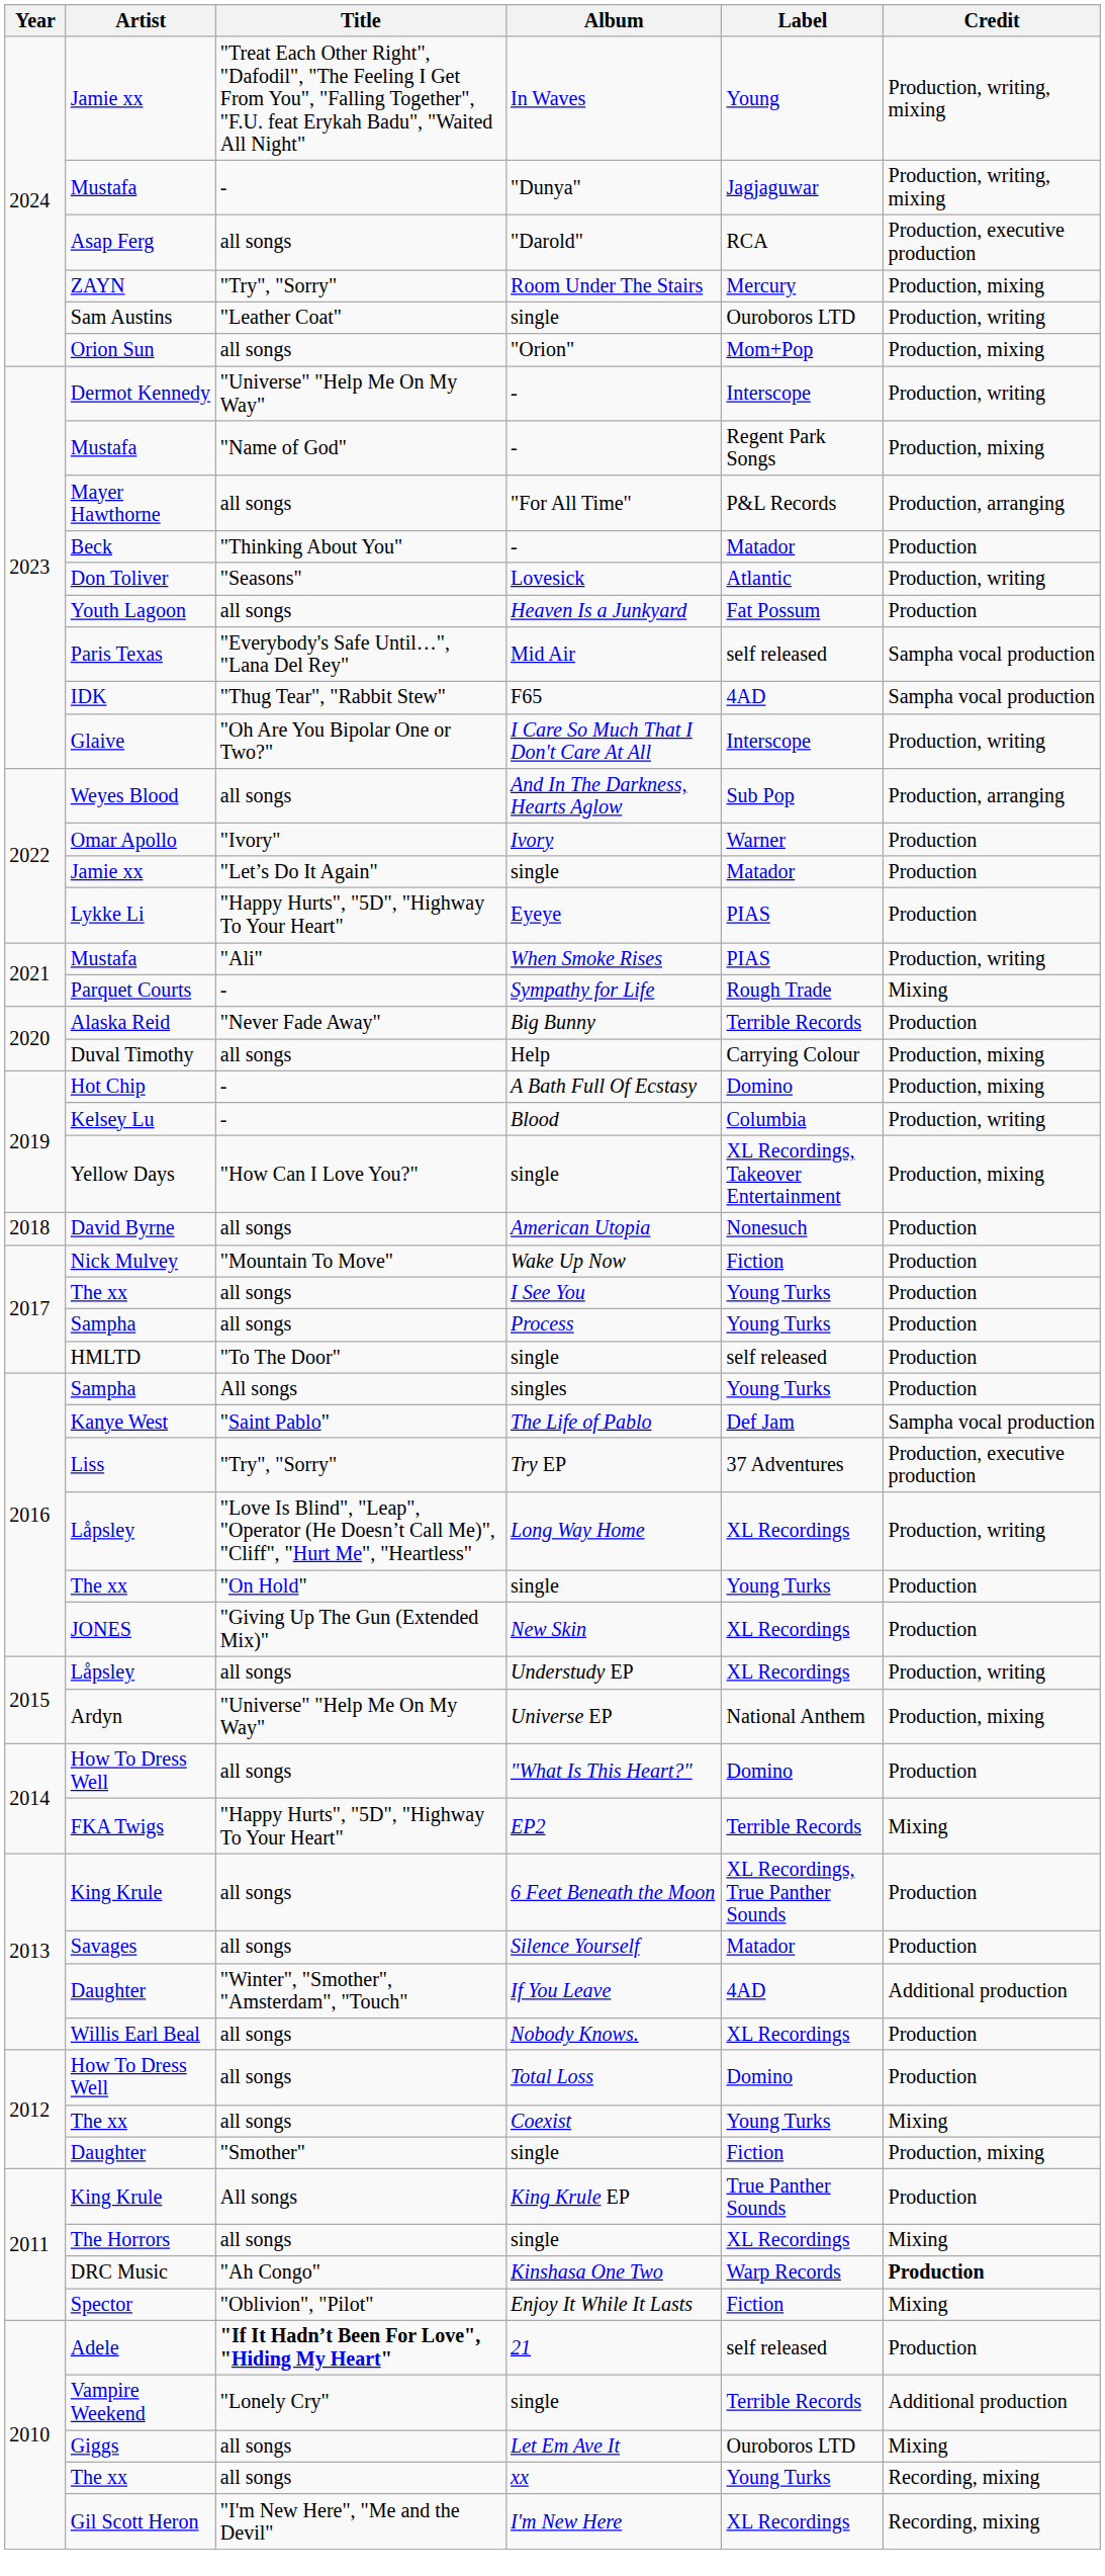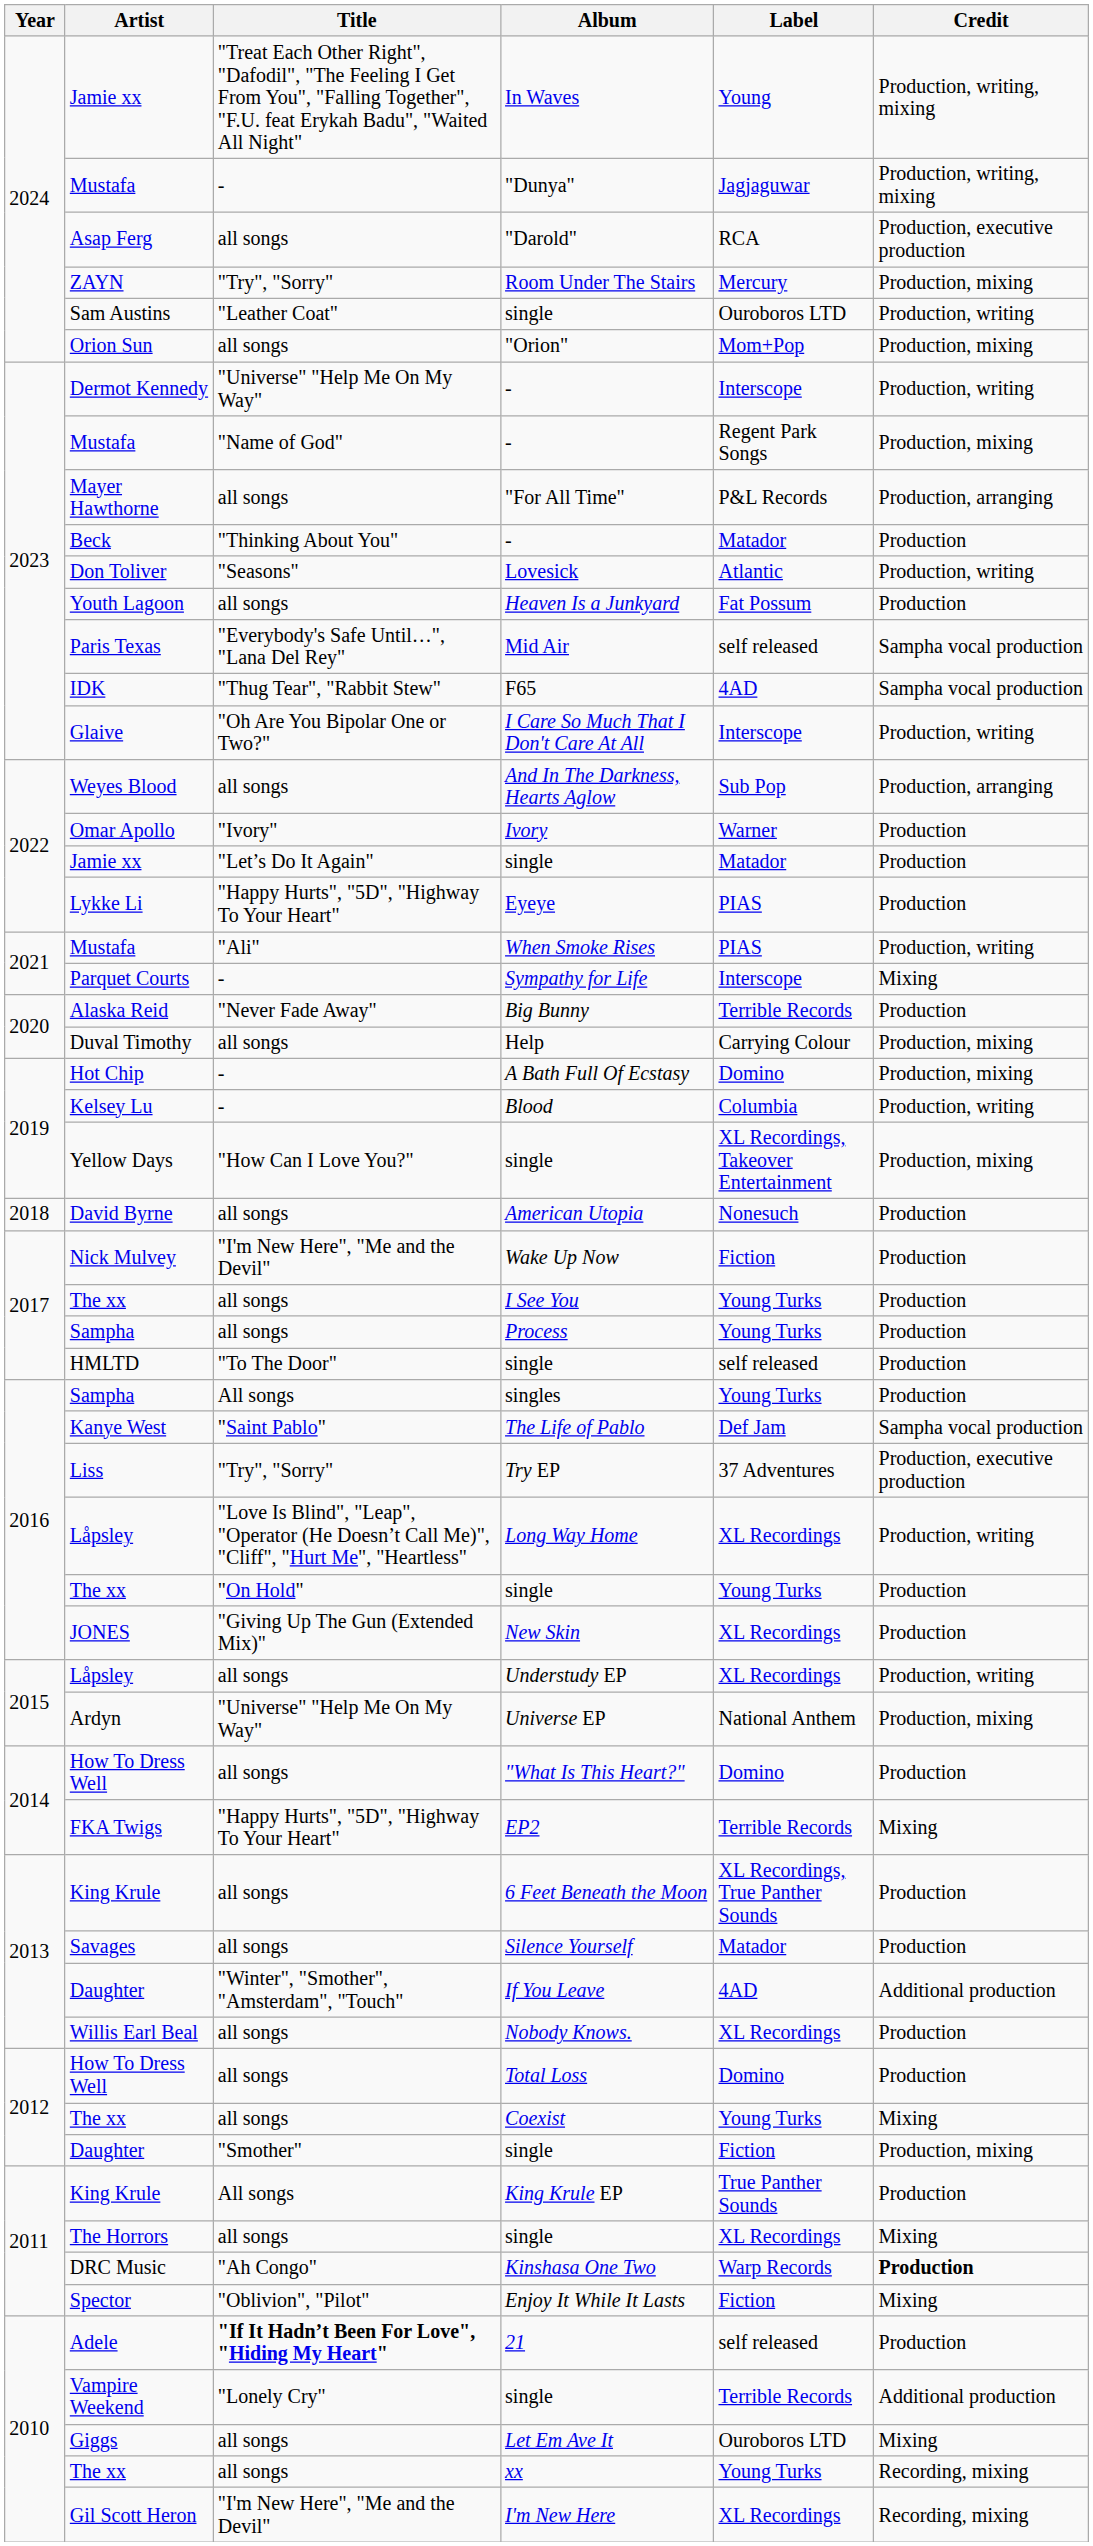 <table class="wikitable">
 <tr>
 <th width="50">Year</th>
 <th width="150">Artist</th>
 <th width="350">Title</th>
 <th width="250">Album</th>
 <th width="150">Label</th>
 <th width="250">Credit</th>
 </tr>
 <tr>
 <td rowspan="6">2024</td>
 <td><a href='#'>Jamie xx</a></td>
 <td>"Treat Each Other Right", "Dafodil", "The Feeling I Get From You", "Falling Together", "F.U. feat Erykah Badu", "Waited All Night"</td>
 <td><a href='#'>In Waves</a></td>
 <td><a href='#'>Young</a></td>
 <td>Production, writing, mixing</td>
 </tr>
 <tr>
 <td><a href='#'>Mustafa</a></td>
 <td>-</td>
 <td>"Dunya"</td>
 <td><a href='#'>Jagjaguwar</a></td>
 <td>Production, writing, mixing</td>
 </tr>
 <tr>
 <td><a href='#'>Asap Ferg</a></td>
 <td>all songs</td>
 <td>"Darold"</td>
 <td>RCA</td>
 <td>Production, executive production</td>
 </tr>
 <tr>
 <td><a href='#'>ZAYN</a></td>
 <td>"Try", "Sorry"</td>
 <td><a href='#'>Room Under The Stairs</a></td>
 <td><a href='#'>Mercury</a></td>
 <td>Production, mixing</td>
 </tr>
 <tr>
 <td>Sam Austins</td>
 <td>"Leather Coat"</td>
 <td>single</td>
 <td>Ouroboros LTD</td>
 <td>Production, writing</td>
 </tr>
 <tr>
 <td><a href='#'>Orion Sun</a></td>
 <td>all songs</td>
 <td>"Orion"</td>
 <td><a href='#'>Mom+Pop</a></td>
 <td>Production, mixing</td>
 </tr>
 <tr>
 <td rowspan="9">2023</td>
 <td><a href='#'>Dermot Kennedy</a></td>
 <td>"Universe" "Help Me On My Way"</td>
 <td>-</td>
 <td><a href='#'>Interscope</a></td>
 <td>Production, writing</td>
 </tr>
 <tr>
 <td><a href='#'>Mustafa</a></td>
 <td>"Name of God"</td>
 <td>-</td>
 <td>Regent Park Songs</td>
 <td>Production, mixing</td>
 </tr>
 <tr>
 <td><a href='#'>Mayer Hawthorne</a></td>
 <td>all songs</td>
 <td>"For All Time"</td>
 <td>P&L Records</td>
 <td>Production, arranging</td>
 </tr>
 <tr>
 <td><a href='#'>Beck</a></td>
 <td>"Thinking About You"</td>
 <td>-</td>
 <td><a href='#'>Matador</a></td>
 <td>Production</td>
 </tr>
 <tr>
 <td><a href='#'>Don Toliver</a></td>
 <td>"Seasons"</td>
 <td><a href='#'>Lovesick</a></td>
 <td><a href='#'>Atlantic</a></td>
 <td>Production, writing</td>
 </tr>
 <tr>
 <td><a href='#'>Youth Lagoon</a></td>
 <td>all songs</td>
 <td><em><a href='#'>Heaven Is a Junkyard</a></em></td>
 <td><a href='#'>Fat Possum</a></td>
 <td>Production</td>
 </tr>
 <tr>
 <td><a href='#'>Paris Texas</a></td>
 <td>"Everybody's Safe Until…", "Lana Del Rey"</td>
 <td><a href='#'>Mid Air</a></td>
 <td>self released</td>
 <td>Sampha vocal production</td>
 </tr>
 <tr>
 <td><a href='#'>IDK</a></td>
 <td>"Thug Tear", "Rabbit Stew"</td>
 <td>F65</td>
 <td><a href='#'>4AD</a></td>
 <td>Sampha vocal production</td>
 </tr>
 <tr>
 <td><a href='#'>Glaive</a></td>
 <td>"Oh Are You Bipolar One or Two?"</td>
 <td><em><a href='#'>I Care So Much That I Don't Care At All</a></em></td>
 <td><a href='#'>Interscope</a></td>
 <td>Production, writing</td>
 </tr>
 <tr>
 <td rowspan="4">2022</td>
 <td><a href='#'>Weyes Blood</a></td>
 <td>all songs</td>
 <td><em><a href='#'>And In The Darkness, Hearts Aglow</a></em></td>
 <td><a href='#'>Sub Pop</a></td>
 <td>Production, arranging</td>
 </tr>
 <tr>
 <td><a href='#'>Omar Apollo</a></td>
 <td>"Ivory"</td>
 <td><em><a href='#'>Ivory</a></em></td>
 <td><a href='#'>Warner</a></td>
 <td>Production</td>
 </tr>
 <tr>
 <td><a href='#'>Jamie xx</a></td>
 <td>"Let’s Do It Again"</td>
 <td>single</td>
 <td><a href='#'>Matador</a></td>
 <td>Production</td>
 </tr>
 <tr>
 <td><a href='#'>Lykke Li</a></td>
 <td>"Happy Hurts", "5D", "Highway To Your Heart"</td>
 <td><a href='#'>Eyeye</a></td>
 <td><a href='#'>PIAS</a></td>
 <td>Production</td>
 </tr>
 <tr>
 <td rowspan="2">2021</td>
 <td><a href='#'>Mustafa</a></td>
 <td>"Ali"</td>
 <td><em><a href='#'>When Smoke Rises</a></em></td>
 <td><a href='#'>PIAS</a></td>
 <td>Production, writing</td>
 </tr>
 <tr>
 <td><a href='#'>Parquet Courts</a></td>
 <td>-</td>
 <td><em><a href='#'>Sympathy for Life</a></em></td>
-<td><a href='#'>Rough Trade</a></td>
+<td><a href='#'>Interscope</a></td>
 <td>Mixing</td>
 </tr>
 <tr>
 <td rowspan="2">2020</td>
 <td><a href='#'>Alaska Reid</a></td>
 <td>"Never Fade Away"</td>
 <td><em>Big Bunny</em></td>
 <td><a href='#'>Terrible Records</a></td>
 <td>Production</td>
 </tr>
 <tr>
 <td>Duval Timothy</td>
 <td>all songs</td>
 <td>Help</td>
 <td>Carrying Colour</td>
 <td>Production, mixing</td>
 </tr>
 <tr>
 <td rowspan="3">2019</td>
 <td><a href='#'>Hot Chip</a></td>
 <td>-</td>
 <td><em>A Bath Full Of Ecstasy</em></td>
 <td><a href='#'>Domino</a></td>
 <td>Production, mixing</td>
 </tr>
 <tr>
 <td><a href='#'>Kelsey Lu</a></td>
 <td>-</td>
 <td><em>Blood</em></td>
 <td><a href='#'>Columbia</a></td>
 <td>Production, writing</td>
 </tr>
 <tr>
 <td>Yellow Days</td>
 <td>"How Can I Love You?"</td>
 <td>single</td>
 <td><a href='#'>XL Recordings, Takeover Entertainment</a></td>
 <td>Production, mixing</td>
 </tr>
 <tr>
 <td rowspan="1">2018</td>
 <td><a href='#'>David Byrne</a></td>
 <td>all songs</td>
 <td><em><a href='#'>American Utopia</a></em></td>
 <td><a href='#'>Nonesuch</a></td>
 <td>Production</td>
 </tr>
 <tr>
 <td rowspan="4">2017</td>
 <td><a href='#'>Nick Mulvey</a></td>
-<td>"Mountain To Move"</td>
+<td>"I'm New Here", "Me and the Devil"</td>
 <td><em>Wake Up Now</em></td>
 <td><a href='#'>Fiction</a></td>
 <td>Production</td>
 </tr>
 <tr>
 <td><a href='#'>The xx</a></td>
 <td>all songs</td>
 <td><em><a href='#'>I See You</a></em></td>
 <td><a href='#'>Young Turks</a></td>
 <td>Production</td>
 </tr>
 <tr>
 <td><a href='#'>Sampha</a></td>
 <td>all songs</td>
 <td><em><a href='#'>Process</a></em></td>
 <td><a href='#'>Young Turks</a></td>
 <td>Production</td>
 </tr>
 <tr>
 <td>HMLTD</td>
 <td>"To The Door"</td>
 <td>single</td>
 <td>self released</td>
 <td>Production</td>
 </tr>
 <tr>
 <td rowspan="6">2016</td>
 <td><a href='#'>Sampha</a></td>
 <td>All songs</td>
 <td>singles</td>
 <td><a href='#'>Young Turks</a></td>
 <td>Production</td>
 </tr>
 <tr>
 <td><a href='#'>Kanye West</a></td>
 <td>"<a href='#'>Saint Pablo</a>"</td>
 <td><em><a href='#'>The Life of Pablo</a></em></td>
 <td><a href='#'>Def Jam</a></td>
 <td>Sampha vocal production</td>
 </tr>
 <tr>
 <td><a href='#'>Liss</a></td>
 <td>"Try", "Sorry"</td>
 <td><em>Try</em> EP</td>
 <td>37 Adventures</td>
 <td>Production, executive production</td>
 </tr>
 <tr>
 <td><a href='#'>Låpsley</a></td>
 <td>"Love Is Blind", "Leap", "Operator (He Doesn’t Call Me)", "Cliff", "<a href='#'>Hurt Me</a>", "Heartless"</td>
 <td><em><a href='#'>Long Way Home</a></em></td>
 <td><a href='#'>XL Recordings</a></td>
 <td>Production, writing</td>
 </tr>
 <tr>
 <td><a href='#'>The xx</a></td>
 <td>"<a href='#'>On Hold</a>"</td>
 <td>single</td>
 <td><a href='#'>Young Turks</a></td>
 <td>Production</td>
 </tr>
 <tr>
 <td><a href='#'>JONES</a></td>
 <td>"Giving Up The Gun (Extended Mix)"</td>
 <td><em><a href='#'>New Skin</a></em></td>
 <td><a href='#'>XL Recordings</a></td>
 <td>Production</td>
 </tr>
 <tr>
 <td rowspan="2">2015</td>
 <td><a href='#'>Låpsley</a></td>
 <td>all songs</td>
 <td><em>Understudy</em> EP</td>
 <td><a href='#'>XL Recordings</a></td>
 <td>Production, writing</td>
 </tr>
 <tr>
 <td>Ardyn</td>
 <td>"Universe" "Help Me On My Way"</td>
 <td><em>Universe</em> EP</td>
 <td>National Anthem</td>
 <td>Production, mixing</td>
 </tr>
 <tr>
 <td rowspan="2">2014</td>
 <td><a href='#'>How To Dress Well</a></td>
 <td>all songs</td>
 <td><em><a href='#'>"What Is This Heart?"</a></em></td>
 <td><a href='#'>Domino</a></td>
 <td>Production</td>
 </tr>
 <tr>
 <td><a href='#'>FKA Twigs</a></td>
 <td>"Happy Hurts", "5D", "Highway To Your Heart"</td>
 <td><em><a href='#'>EP2</a></em></td>
 <td><a href='#'>Terrible Records</a></td>
 <td>Mixing</td>
 </tr>
 <tr>
 <td rowspan="4">2013</td>
 <td><a href='#'>King Krule</a></td>
 <td>all songs</td>
 <td><em><a href='#'>6 Feet Beneath the Moon</a></em></td>
 <td><a href='#'>XL Recordings, True Panther Sounds</a></td>
 <td>Production</td>
 </tr>
 <tr>
 <td><a href='#'>Savages</a></td>
 <td>all songs</td>
 <td><em><a href='#'>Silence Yourself</a></em></td>
 <td><a href='#'>Matador</a></td>
 <td>Production</td>
 </tr>
 <tr>
 <td><a href='#'>Daughter</a></td>
 <td>"Winter", "Smother", "Amsterdam", "Touch"</td>
 <td><em><a href='#'>If You Leave</a></em></td>
 <td><a href='#'>4AD</a></td>
 <td>Additional production</td>
 </tr>
 <tr>
 <td><a href='#'>Willis Earl Beal</a></td>
 <td>all songs</td>
 <td><em><a href='#'>Nobody Knows.</a></em></td>
 <td><a href='#'>XL Recordings</a></td>
 <td>Production</td>
 </tr>
 <tr>
 <td rowspan="3">2012</td>
 <td><a href='#'>How To Dress Well</a></td>
 <td>all songs</td>
 <td><em><a href='#'>Total Loss</a></em></td>
 <td><a href='#'>Domino</a></td>
 <td>Production</td>
 </tr>
 <tr>
 <td><a href='#'>The xx</a></td>
 <td>all songs</td>
 <td><em><a href='#'>Coexist</a></em></td>
 <td><a href='#'>Young Turks</a></td>
 <td>Mixing</td>
 </tr>
 <tr>
 <td><a href='#'>Daughter</a></td>
 <td>"Smother"</td>
 <td>single</td>
 <td><a href='#'>Fiction</a></td>
 <td>Production, mixing</td>
 </tr>
 <tr>
 <td rowspan="4">2011</td>
 <td><a href='#'>King Krule</a></td>
 <td>All songs</td>
 <td><em><a href='#'>King Krule</a></em> EP</td>
 <td><a href='#'>True Panther Sounds</a></td>
 <td>Production</td>
 </tr>
 <tr>
 <td><a href='#'>The Horrors</a></td>
 <td>all songs</td>
 <td>single</td>
 <td><a href='#'>XL Recordings</a></td>
 <td>Mixing</td>
 </tr>
 <tr>
 <td>DRC Music</td>
 <td>"Ah Congo"</td>
 <td><em><a href='#'>Kinshasa One Two</a></em></td>
 <td><a href='#'>Warp Records</a></td>
 <td><strong>Production</strong></td>
 </tr>
 <tr>
 <td><a href='#'>Spector</a></td>
 <td>"Oblivion", "Pilot"</td>
 <td><em>Enjoy It While It Lasts</em></td>
 <td><a href='#'>Fiction</a></td>
 <td>Mixing</td>
 </tr>
 <tr>
 <td rowspan="5">2010</td>
 <td><a href='#'>Adele</a></td>
 <td><strong>"If It Hadn’t Been For Love", "<a href='#'>Hiding My Heart</a>"</strong></td>
 <td><em><a href='#'>21</a></em></td>
 <td>self released</td>
 <td>Production</td>
 </tr>
 <tr>
 <td><a href='#'>Vampire Weekend</a></td>
 <td>"Lonely Cry"</td>
 <td>single</td>
 <td><a href='#'>Terrible Records</a></td>
 <td>Additional production</td>
 </tr>
 <tr>
 <td><a href='#'>Giggs</a></td>
 <td>all songs</td>
 <td><em><a href='#'>Let Em Ave It</a></em></td>
 <td>Ouroboros LTD</td>
 <td>Mixing</td>
 </tr>
 <tr>
 <td><a href='#'>The xx</a></td>
 <td>all songs</td>
 <td><em><a href='#'>xx</a></em></td>
 <td><a href='#'>Young Turks</a></td>
 <td>Recording, mixing</td>
 </tr>
 <tr>
 <td><a href='#'>Gil Scott Heron</a></td>
 <td>"I'm New Here", "Me and the Devil"</td>
 <td><em><a href='#'>I'm New Here</a></em></td>
 <td><a href='#'>XL Recordings</a></td>
 <td>Recording, mixing</td>
 </tr>
 </table>
